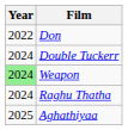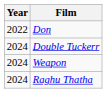 <table class="wikitable sortable">
 <tr>
 <th>Year</th>
 <th>Film</th>
 </tr>
 <tr>
 <td>2022</td>
 <td><em><a href='#'>Don</a></em></td>
 </tr>
 <tr>
 <td>2024</td>
 <td><em><a href='#'>Double Tuckerr</a></em></td>
 </tr>
 <tr>
-<td style="background: lightgreen;">2024</td>
+<td>2024</td>
 <td><em><a href='#'>Weapon</a></em></td>
 </tr>
 <tr>
 <td>2024</td>
 <td><em><a href='#'>Raghu Thatha</a></em></td>
 </tr>
-<tr>
-<td>2025</td>
-<td><em><a href='#'>Aghathiyaa</a></em></td>
-</tr>
 </table>
